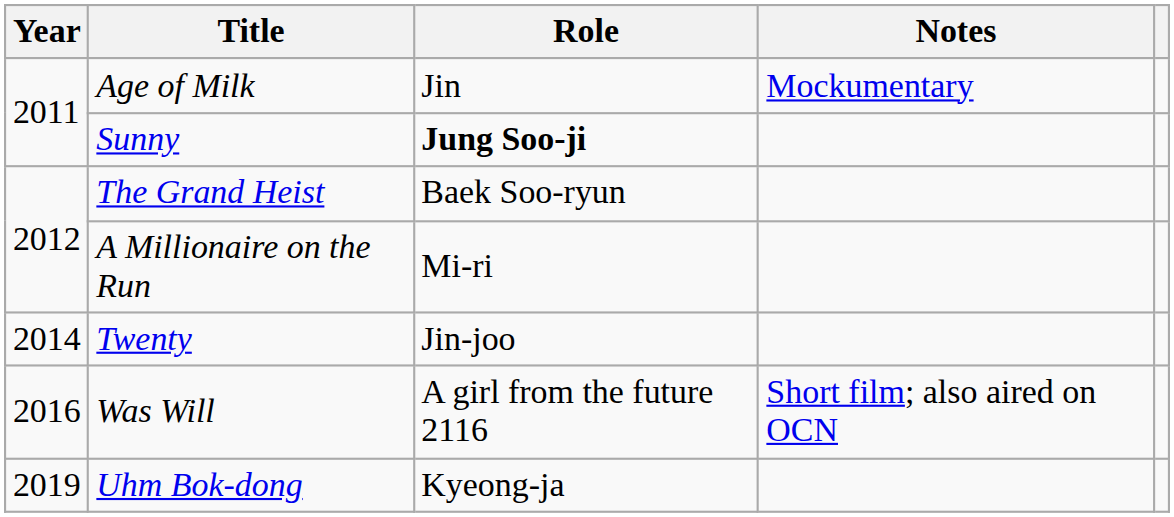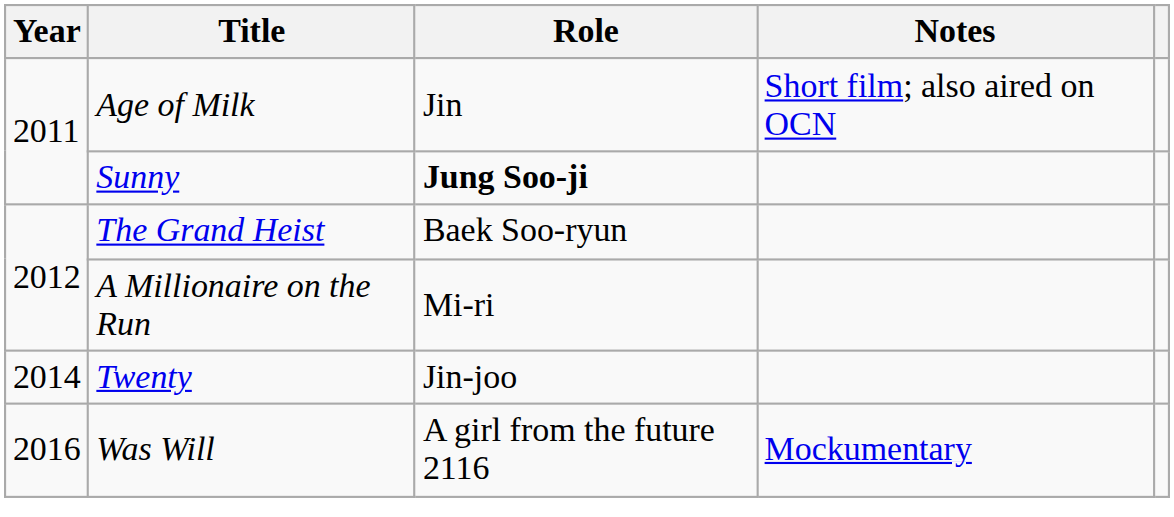 <table class="wikitable sortable" width="550">
 <tr>
 <th width=10>Year</th>
 <th>Title</th>
 <th>Role</th>
 <th>Notes</th>
 <th></th>
 </tr>
 <tr>
 <td rowspan=2>2011</td>
 <td><em>Age of Milk</em></td>
 <td>Jin</td>
-<td><a href='#'>Mockumentary</a></td>
+<td><a href='#'>Short film</a>; also aired on <a href='#'>OCN</a></td>
 <td></td>
 </tr>
 <tr>
 <td><em><a href='#'>Sunny</a></em></td>
 <td><strong>Jung Soo-ji</strong></td>
 <td></td>
 <td></td>
 </tr>
 <tr>
 <td rowspan=2>2012</td>
 <td><em><a href='#'>The Grand Heist</a></em></td>
 <td>Baek Soo-ryun</td>
 <td></td>
 <td></td>
 </tr>
 <tr>
 <td><em>A Millionaire on the Run</em></td>
 <td>Mi-ri</td>
 <td></td>
 <td></td>
 </tr>
 <tr>
 <td>2014</td>
 <td><em><a href='#'>Twenty</a></em></td>
 <td>Jin-joo</td>
 <td></td>
 <td></td>
 </tr>
 <tr>
 <td>2016</td>
 <td><em>Was Will</em></td>
 <td>A girl from the future 2116</td>
-<td><a href='#'>Short film</a>; also aired on <a href='#'>OCN</a></td>
-<td></td>
-</tr>
-<tr>
-<td>2019</td>
-<td><em><a href='#'>Uhm Bok-dong</a></em></td>
-<td>Kyeong-ja</td>
-<td></td>
+<td><a href='#'>Mockumentary</a></td>
 <td></td>
 </tr>
 </table>
